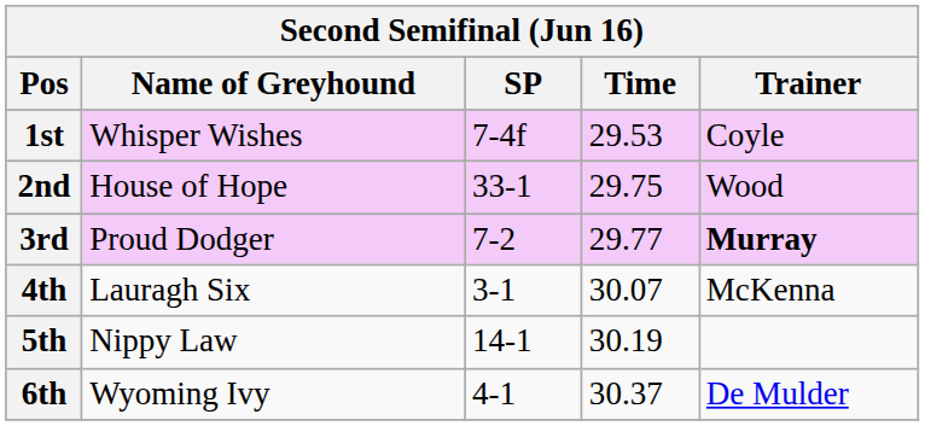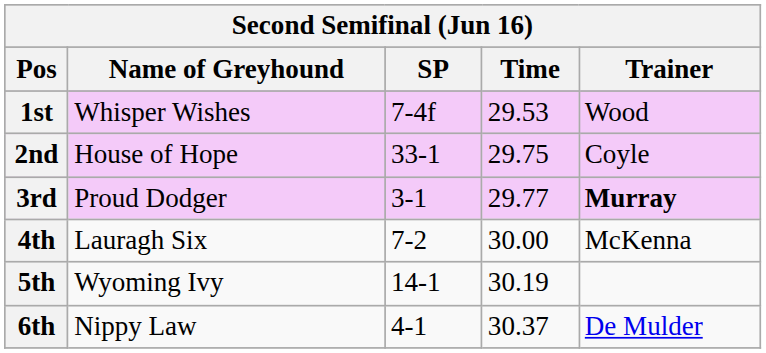 <table class="wikitable">
 <tr>
 <th colspan="6">Second Semifinal (Jun 16) </th>
 </tr>
 <tr>
 <th width=30>Pos</th>
 <th width=180>Name of Greyhound</th>
 <th width=50>SP</th>
 <th width=50>Time</th>
 <th width=100>Trainer</th>
 </tr>
 <tr style="background: #f4caf9;">
 <th>1st</th>
 <td>Whisper Wishes</td>
 <td>7-4f</td>
 <td>29.53</td>
-<td>Coyle</td>
+<td>Wood</td>
 </tr>
 <tr style="background: #f4caf9;">
 <th>2nd</th>
 <td>House of Hope</td>
 <td>33-1</td>
 <td>29.75</td>
-<td>Wood</td>
+<td>Coyle</td>
 </tr>
 <tr style="background: #f4caf9;">
 <th>3rd</th>
 <td>Proud Dodger</td>
-<td>7-2</td>
+<td>3-1</td>
 <td>29.77</td>
 <td><strong>Murray</strong></td>
 </tr>
 <tr>
 <th>4th</th>
 <td>Lauragh Six</td>
-<td>3-1</td>
-<td>30.07</td>
+<td>7-2</td>
+<td>30.00</td>
 <td>McKenna</td>
 </tr>
 <tr>
 <th>5th</th>
-<td>Nippy Law</td>
+<td>Wyoming Ivy</td>
 <td>14-1</td>
 <td>30.19</td>
 <td></td>
 </tr>
 <tr>
 <th>6th</th>
-<td>Wyoming Ivy</td>
+<td>Nippy Law</td>
 <td>4-1</td>
 <td>30.37</td>
 <td><a href='#'>De Mulder</a></td>
 </tr>
 </table>
